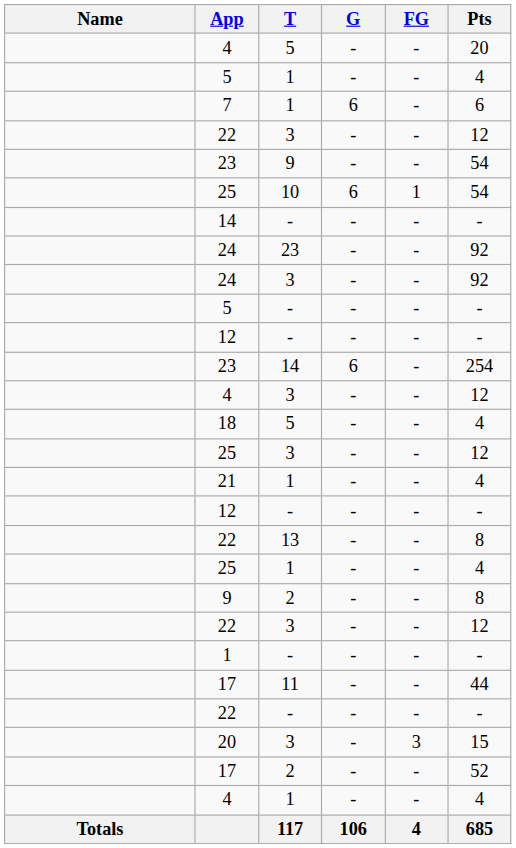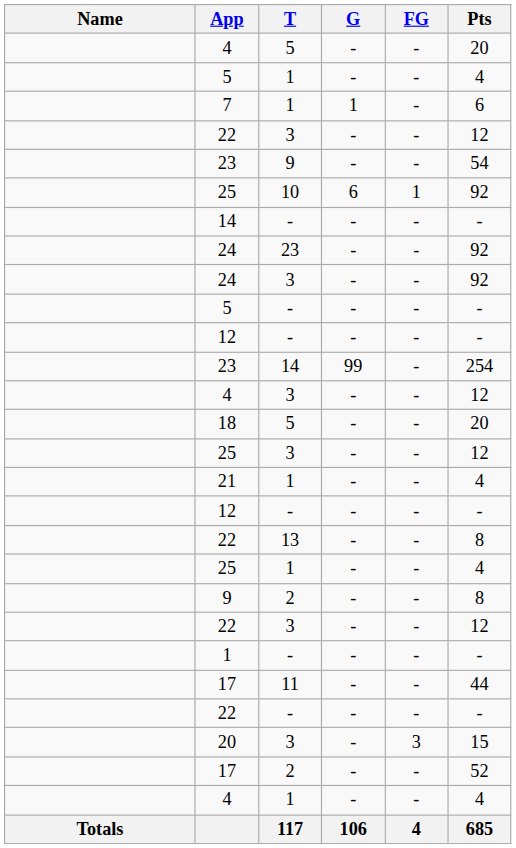 <table class="wikitable sortable" style="text-align: center;">
 <tr>
 <th style="width:10em">Name</th>
 <th style="width:3em"><a href='#'>App</a></th>
 <th style="width:3em"><a href='#'>T</a></th>
 <th style="width:3em"><a href='#'>G</a></th>
 <th style="width:3em"><a href='#'>FG</a></th>
 <th style="width:3em">Pts</th>
 </tr>
 <tr>
 <td style="text-align:left;"></td>
 <td>4</td>
 <td>5</td>
 <td>-</td>
 <td>-</td>
 <td>20</td>
 </tr>
 <tr>
 <td style="text-align:left;"></td>
 <td>5</td>
 <td>1</td>
 <td>-</td>
 <td>-</td>
 <td>4</td>
 </tr>
 <tr>
 <td style="text-align:left;"></td>
 <td>7</td>
 <td>1</td>
-<td>6</td>
+<td>1</td>
 <td>-</td>
 <td>6</td>
 </tr>
 <tr>
 <td style="text-align:left;"></td>
 <td>22</td>
 <td>3</td>
 <td>-</td>
 <td>-</td>
 <td>12</td>
 </tr>
 <tr>
 <td style="text-align:left;"></td>
 <td>23</td>
 <td>9</td>
 <td>-</td>
 <td>-</td>
 <td>54</td>
 </tr>
 <tr>
 <td style="text-align:left;"></td>
 <td>25</td>
 <td>10</td>
 <td>6</td>
 <td>1</td>
-<td>54</td>
+<td>92</td>
 </tr>
 <tr>
 <td style="text-align:left;"></td>
 <td>14</td>
 <td>-</td>
 <td>-</td>
 <td>-</td>
 <td>-</td>
 </tr>
 <tr>
 <td style="text-align:left;"></td>
 <td>24</td>
 <td>23</td>
 <td>-</td>
 <td>-</td>
 <td>92</td>
 </tr>
 <tr>
 <td style="text-align:left;"></td>
 <td>24</td>
 <td>3</td>
 <td>-</td>
 <td>-</td>
 <td>92</td>
 </tr>
 <tr>
 <td style="text-align:left;"></td>
 <td>5</td>
 <td>-</td>
 <td>-</td>
 <td>-</td>
 <td>-</td>
 </tr>
 <tr>
 <td style="text-align:left;"></td>
 <td>12</td>
 <td>-</td>
 <td>-</td>
 <td>-</td>
 <td>-</td>
 </tr>
 <tr>
 <td style="text-align:left;"></td>
 <td>23</td>
 <td>14</td>
-<td>6</td>
+<td>99</td>
 <td>-</td>
 <td>254</td>
 </tr>
 <tr>
 <td style="text-align:left;"></td>
 <td>4</td>
 <td>3</td>
 <td>-</td>
 <td>-</td>
 <td>12</td>
 </tr>
 <tr>
 <td style="text-align:left;"></td>
 <td>18</td>
 <td>5</td>
 <td>-</td>
 <td>-</td>
-<td>4</td>
+<td>20</td>
 </tr>
 <tr>
 <td style="text-align:left;"></td>
 <td>25</td>
 <td>3</td>
 <td>-</td>
 <td>-</td>
 <td>12</td>
 </tr>
 <tr>
 <td style="text-align:left;"></td>
 <td>21</td>
 <td>1</td>
 <td>-</td>
 <td>-</td>
 <td>4</td>
 </tr>
 <tr>
 <td style="text-align:left;"></td>
 <td>12</td>
 <td>-</td>
 <td>-</td>
 <td>-</td>
 <td>-</td>
 </tr>
 <tr>
 <td style="text-align:left;"></td>
 <td>22</td>
 <td>13</td>
 <td>-</td>
 <td>-</td>
 <td>8</td>
 </tr>
 <tr>
 <td style="text-align:left;"></td>
 <td>25</td>
 <td>1</td>
 <td>-</td>
 <td>-</td>
 <td>4</td>
 </tr>
 <tr>
 <td style="text-align:left;"></td>
 <td>9</td>
 <td>2</td>
 <td>-</td>
 <td>-</td>
 <td>8</td>
 </tr>
 <tr>
 <td style="text-align:left;"></td>
 <td>22</td>
 <td>3</td>
 <td>-</td>
 <td>-</td>
 <td>12</td>
 </tr>
 <tr>
 <td style="text-align:left;"></td>
 <td>1</td>
 <td>-</td>
 <td>-</td>
 <td>-</td>
 <td>-</td>
 </tr>
 <tr>
 <td style="text-align:left;"></td>
 <td>17</td>
 <td>11</td>
 <td>-</td>
 <td>-</td>
 <td>44</td>
 </tr>
 <tr>
 <td style="text-align:left;"></td>
 <td>22</td>
 <td>-</td>
 <td>-</td>
 <td>-</td>
 <td>-</td>
 </tr>
 <tr>
 <td style="text-align:left;"></td>
 <td>20</td>
 <td>3</td>
 <td>-</td>
 <td>3</td>
 <td>15</td>
 </tr>
 <tr>
 <td style="text-align:left;"></td>
 <td>17</td>
 <td>2</td>
 <td>-</td>
 <td>-</td>
 <td>52</td>
 </tr>
 <tr>
 <td style="text-align:left;"></td>
 <td>4</td>
 <td>1</td>
 <td>-</td>
 <td>-</td>
 <td>4</td>
 </tr>
 <tr class="sortbottom">
 <th>Totals</th>
 <th></th>
 <th>117</th>
 <th>106</th>
 <th>4</th>
 <th>685</th>
 </tr>
 </table>
